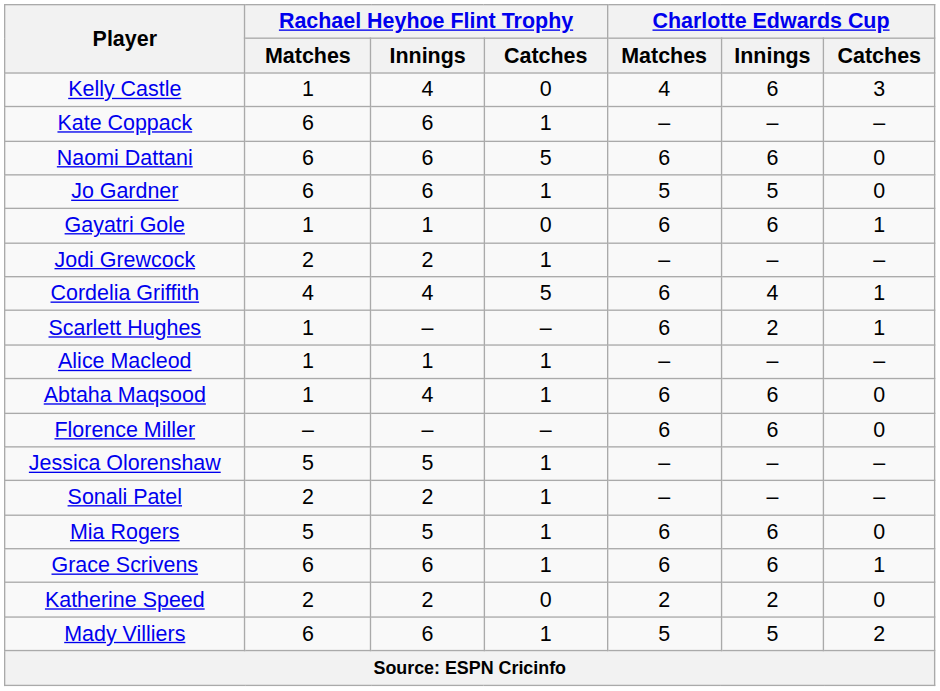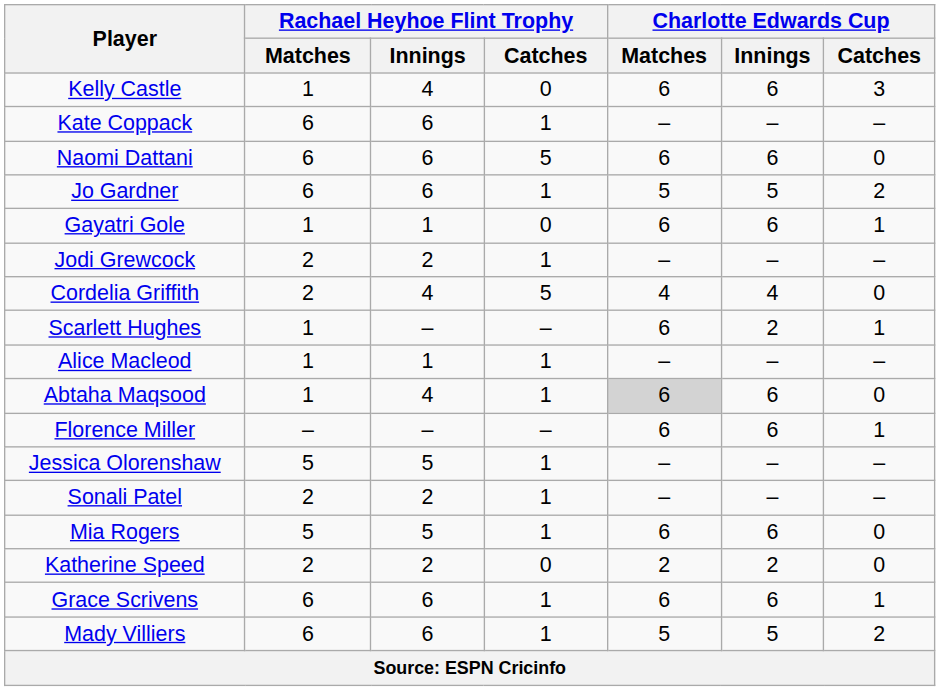 <table class="wikitable" style="text-align:center; width:55%;">
 <tr>
 <th rowspan=2>Player</th>
 <th colspan=3><a href='#'>Rachael Heyhoe Flint Trophy</a></th>
 <th colspan=3><a href='#'>Charlotte Edwards Cup</a></th>
 </tr>
 <tr>
 <th>Matches</th>
 <th>Innings</th>
 <th>Catches</th>
 <th>Matches</th>
 <th>Innings</th>
 <th>Catches</th>
 </tr>
 <tr>
 <td><a href='#'>Kelly Castle</a></td>
 <td>1</td>
 <td>4</td>
 <td>0</td>
-<td>4</td>
+<td>6</td>
 <td>6</td>
 <td>3</td>
 </tr>
 <tr>
 <td><a href='#'>Kate Coppack</a></td>
 <td>6</td>
 <td>6</td>
 <td>1</td>
 <td>–</td>
 <td>–</td>
 <td>–</td>
 </tr>
 <tr>
 <td><a href='#'>Naomi Dattani</a></td>
 <td>6</td>
 <td>6</td>
 <td>5</td>
 <td>6</td>
 <td>6</td>
 <td>0</td>
 </tr>
 <tr>
 <td><a href='#'>Jo Gardner</a></td>
 <td>6</td>
 <td>6</td>
 <td>1</td>
 <td>5</td>
 <td>5</td>
-<td>0</td>
+<td>2</td>
 </tr>
 <tr>
 <td><a href='#'>Gayatri Gole</a></td>
 <td>1</td>
 <td>1</td>
 <td>0</td>
 <td>6</td>
 <td>6</td>
 <td>1</td>
 </tr>
 <tr>
 <td><a href='#'>Jodi Grewcock</a></td>
 <td>2</td>
 <td>2</td>
 <td>1</td>
 <td>–</td>
 <td>–</td>
 <td>–</td>
 </tr>
 <tr>
 <td><a href='#'>Cordelia Griffith</a></td>
+<td>2</td>
+<td>4</td>
+<td>5</td>
 <td>4</td>
 <td>4</td>
-<td>5</td>
-<td>6</td>
-<td>4</td>
-<td>1</td>
+<td>0</td>
 </tr>
 <tr>
 <td><a href='#'>Scarlett Hughes</a></td>
 <td>1</td>
 <td>–</td>
 <td>–</td>
 <td>6</td>
 <td>2</td>
 <td>1</td>
 </tr>
 <tr>
 <td><a href='#'>Alice Macleod</a></td>
 <td>1</td>
 <td>1</td>
 <td>1</td>
 <td>–</td>
 <td>–</td>
 <td>–</td>
 </tr>
 <tr>
 <td><a href='#'>Abtaha Maqsood</a></td>
 <td>1</td>
 <td>4</td>
 <td>1</td>
-<td>6</td>
+<td style="background: lightgrey;">6</td>
 <td>6</td>
 <td>0</td>
 </tr>
 <tr>
 <td><a href='#'>Florence Miller</a></td>
 <td>–</td>
 <td>–</td>
 <td>–</td>
 <td>6</td>
 <td>6</td>
-<td>0</td>
+<td>1</td>
 </tr>
 <tr>
 <td><a href='#'>Jessica Olorenshaw</a></td>
 <td>5</td>
 <td>5</td>
 <td>1</td>
 <td>–</td>
 <td>–</td>
 <td>–</td>
 </tr>
 <tr>
 <td><a href='#'>Sonali Patel</a></td>
 <td>2</td>
 <td>2</td>
 <td>1</td>
 <td>–</td>
 <td>–</td>
 <td>–</td>
 </tr>
 <tr>
 <td><a href='#'>Mia Rogers</a></td>
 <td>5</td>
 <td>5</td>
 <td>1</td>
 <td>6</td>
 <td>6</td>
 <td>0</td>
 </tr>
 <tr>
+<td><a href='#'>Katherine Speed</a></td>
+<td>2</td>
+<td>2</td>
+<td>0</td>
+<td>2</td>
+<td>2</td>
+<td>0</td>
+</tr>
+<tr>
 <td><a href='#'>Grace Scrivens</a></td>
 <td>6</td>
 <td>6</td>
 <td>1</td>
 <td>6</td>
 <td>6</td>
 <td>1</td>
-</tr>
-<tr>
-<td><a href='#'>Katherine Speed</a></td>
-<td>2</td>
-<td>2</td>
-<td>0</td>
-<td>2</td>
-<td>2</td>
-<td>0</td>
 </tr>
 <tr>
 <td><a href='#'>Mady Villiers</a></td>
 <td>6</td>
 <td>6</td>
 <td>1</td>
 <td>5</td>
 <td>5</td>
 <td>2</td>
 </tr>
 <tr>
 <th colspan="7"><small>Source: ESPN Cricinfo</small></th>
 </tr>
 </table>
